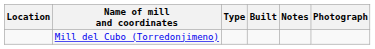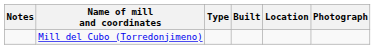 <table class="wikitable">
 <tr>
-<th>Location</th>
+<th>Notes</th>
 <th>Name of mill<br>and coordinates</th>
 <th>Type</th>
 <th>Built</th>
-<th>Notes</th>
+<th>Location</th>
 <th>Photograph</th>
 </tr>
 <tr>
 <td></td>
 <td><a href='#'>Mill del Cubo (Torredonjimeno)</a></td>
 <td></td>
 <td></td>
 <td></td>
 <td></td>
 </tr>
 </table>
